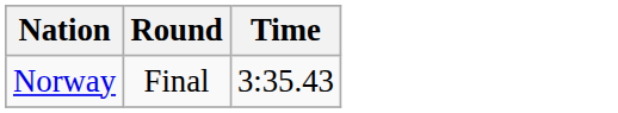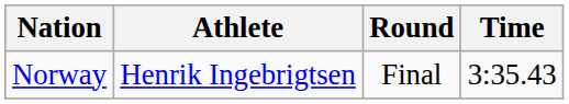 <table class="wikitable sortable" style="text-align:center">
 <tr>
 <th>Nation</th>
+<th>Athlete</th>
 <th>Round</th>
 <th>Time</th>
 </tr>
 <tr>
 <td><a href='#'>Norway</a></td>
+<td><a href='#'>Henrik Ingebrigtsen</a></td>
 <td>Final</td>
 <td>3:35.43</td>
 </tr>
 </table>
